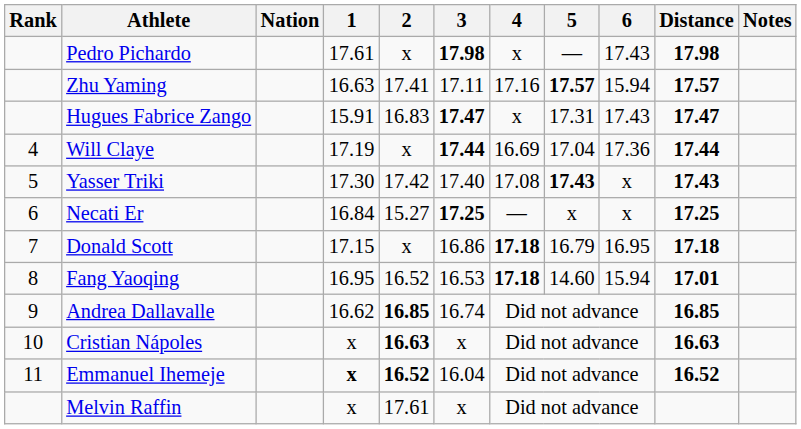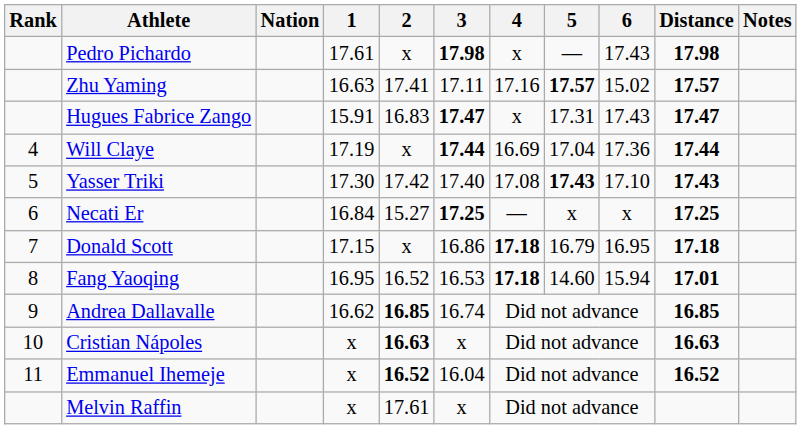 <table class="wikitable sortable" style="text-align:center">
 <tr>
 <th>Rank</th>
 <th>Athlete</th>
 <th>Nation</th>
 <th>1</th>
 <th>2</th>
 <th>3</th>
 <th>4</th>
 <th>5</th>
 <th>6</th>
 <th>Distance</th>
 <th>Notes</th>
 </tr>
 <tr>
 <td></td>
 <td align="left"><a href='#'>Pedro Pichardo</a></td>
 <td align="left"></td>
 <td>17.61</td>
 <td>x</td>
 <td><strong>17.98</strong></td>
 <td>x</td>
 <td>—</td>
 <td>17.43</td>
 <td><strong>17.98</strong></td>
 <td></td>
 </tr>
 <tr>
 <td></td>
 <td align="left"><a href='#'>Zhu Yaming</a></td>
 <td align="left"></td>
 <td>16.63</td>
 <td>17.41</td>
 <td>17.11</td>
 <td>17.16</td>
 <td><strong>17.57</strong></td>
-<td>15.94</td>
+<td>15.02</td>
 <td><strong>17.57</strong></td>
 <td></td>
 </tr>
 <tr>
 <td></td>
 <td align="left"><a href='#'>Hugues Fabrice Zango</a></td>
 <td align="left"></td>
 <td>15.91</td>
 <td>16.83</td>
 <td><strong>17.47</strong></td>
 <td>x</td>
 <td>17.31</td>
 <td>17.43</td>
 <td><strong>17.47</strong></td>
 <td></td>
 </tr>
 <tr>
 <td>4</td>
 <td align="left"><a href='#'>Will Claye</a></td>
 <td align="left"></td>
 <td>17.19</td>
 <td>x</td>
 <td><strong>17.44</strong></td>
 <td>16.69</td>
 <td>17.04</td>
 <td>17.36</td>
 <td><strong>17.44</strong></td>
 <td></td>
 </tr>
 <tr>
 <td>5</td>
 <td align="left"><a href='#'>Yasser Triki</a></td>
 <td align="left"></td>
 <td>17.30</td>
 <td>17.42</td>
 <td>17.40</td>
 <td>17.08</td>
 <td><strong>17.43</strong></td>
-<td>x</td>
+<td>17.10</td>
 <td><strong>17.43</strong></td>
 <td></td>
 </tr>
 <tr>
 <td>6</td>
 <td align="left"><a href='#'>Necati Er</a></td>
 <td align="left"></td>
 <td>16.84</td>
 <td>15.27</td>
 <td><strong>17.25</strong></td>
 <td>—</td>
 <td>x</td>
 <td>x</td>
 <td><strong>17.25</strong></td>
 <td></td>
 </tr>
 <tr>
 <td>7</td>
 <td align="left"><a href='#'>Donald Scott</a></td>
 <td align="left"></td>
 <td>17.15</td>
 <td>x</td>
 <td>16.86</td>
 <td><strong>17.18</strong></td>
 <td>16.79</td>
 <td>16.95</td>
 <td><strong>17.18</strong></td>
 <td></td>
 </tr>
 <tr>
 <td>8</td>
 <td align="left"><a href='#'>Fang Yaoqing</a></td>
 <td align="left"></td>
 <td>16.95</td>
 <td>16.52</td>
 <td>16.53</td>
 <td><strong>17.18</strong></td>
 <td>14.60</td>
 <td>15.94</td>
 <td><strong>17.01</strong></td>
 <td></td>
 </tr>
 <tr>
 <td>9</td>
 <td align="left"><a href='#'>Andrea Dallavalle</a></td>
 <td align="left"></td>
 <td>16.62</td>
 <td><strong>16.85</strong></td>
 <td>16.74</td>
 <td colspan="3">Did not advance</td>
 <td><strong>16.85</strong></td>
 <td></td>
 </tr>
 <tr>
 <td>10</td>
 <td align="left"><a href='#'>Cristian Nápoles</a></td>
 <td align="left"></td>
 <td>x</td>
 <td><strong>16.63</strong></td>
 <td>x</td>
 <td colspan="3">Did not advance</td>
 <td><strong>16.63</strong></td>
 <td></td>
 </tr>
 <tr>
 <td>11</td>
 <td align="left"><a href='#'>Emmanuel Ihemeje</a></td>
 <td align="left"></td>
-<td><strong>x</strong></td>
+<td>x</td>
 <td><strong>16.52</strong></td>
 <td>16.04</td>
 <td colspan=3>Did not advance</td>
 <td><strong>16.52</strong></td>
 <td></td>
 </tr>
 <tr>
 <td></td>
 <td align="left"><a href='#'>Melvin Raffin</a></td>
 <td align="left"></td>
 <td>x</td>
 <td>17.61</td>
 <td>x</td>
 <td colspan=3>Did not advance</td>
 <td></td>
 <td></td>
 </tr>
 </table>
